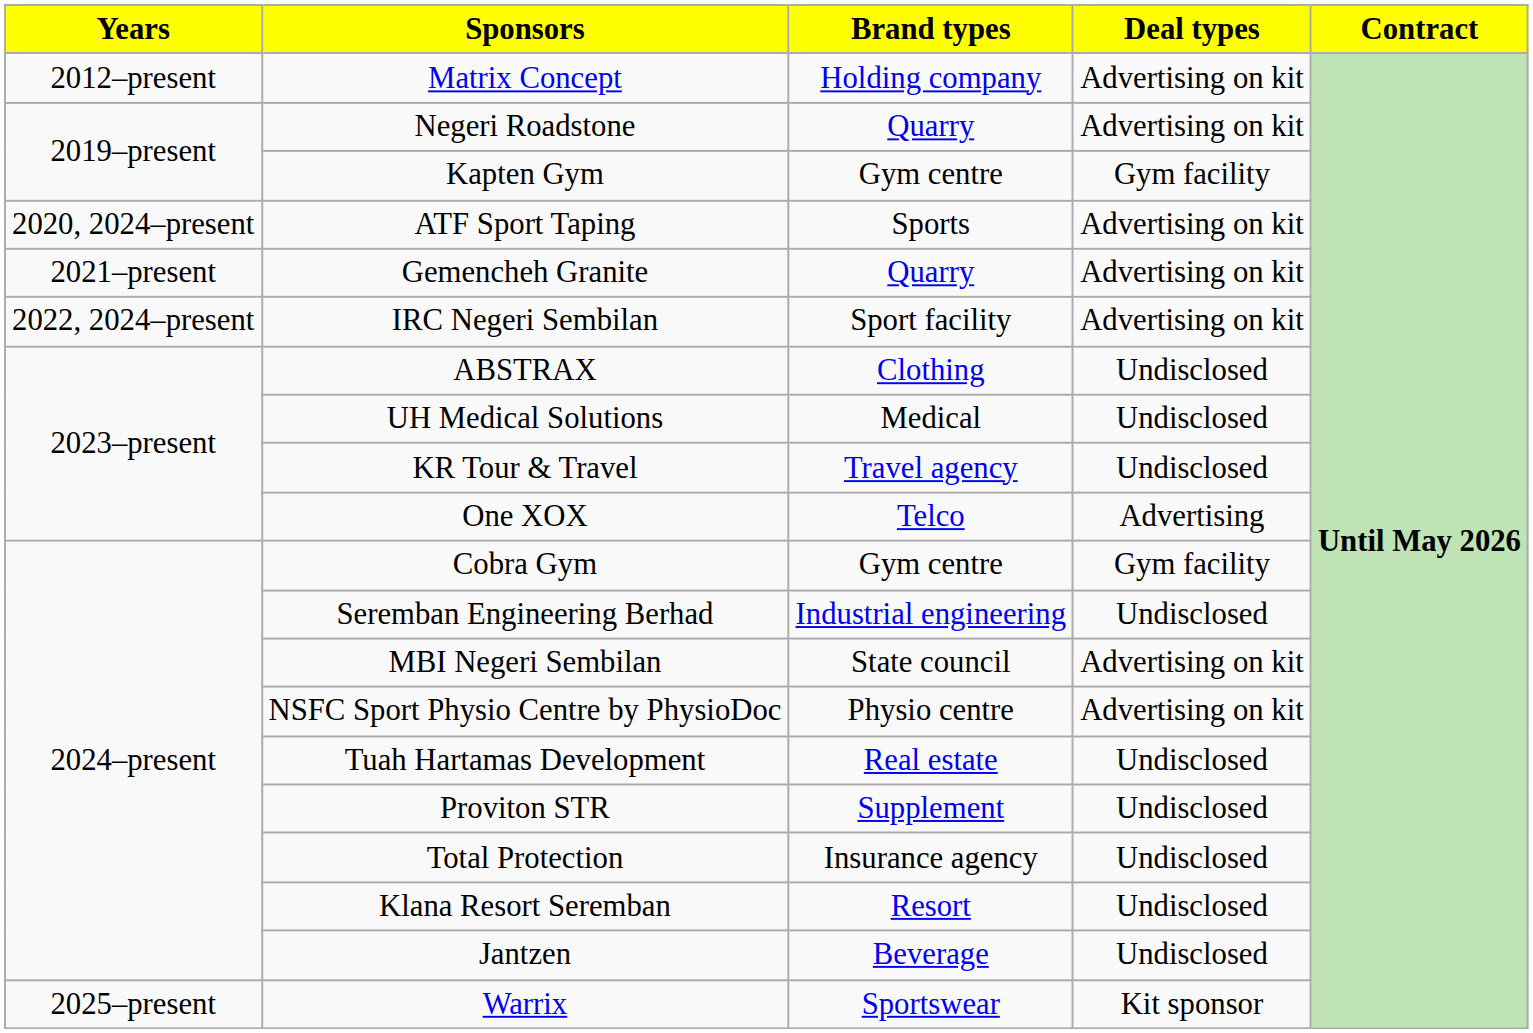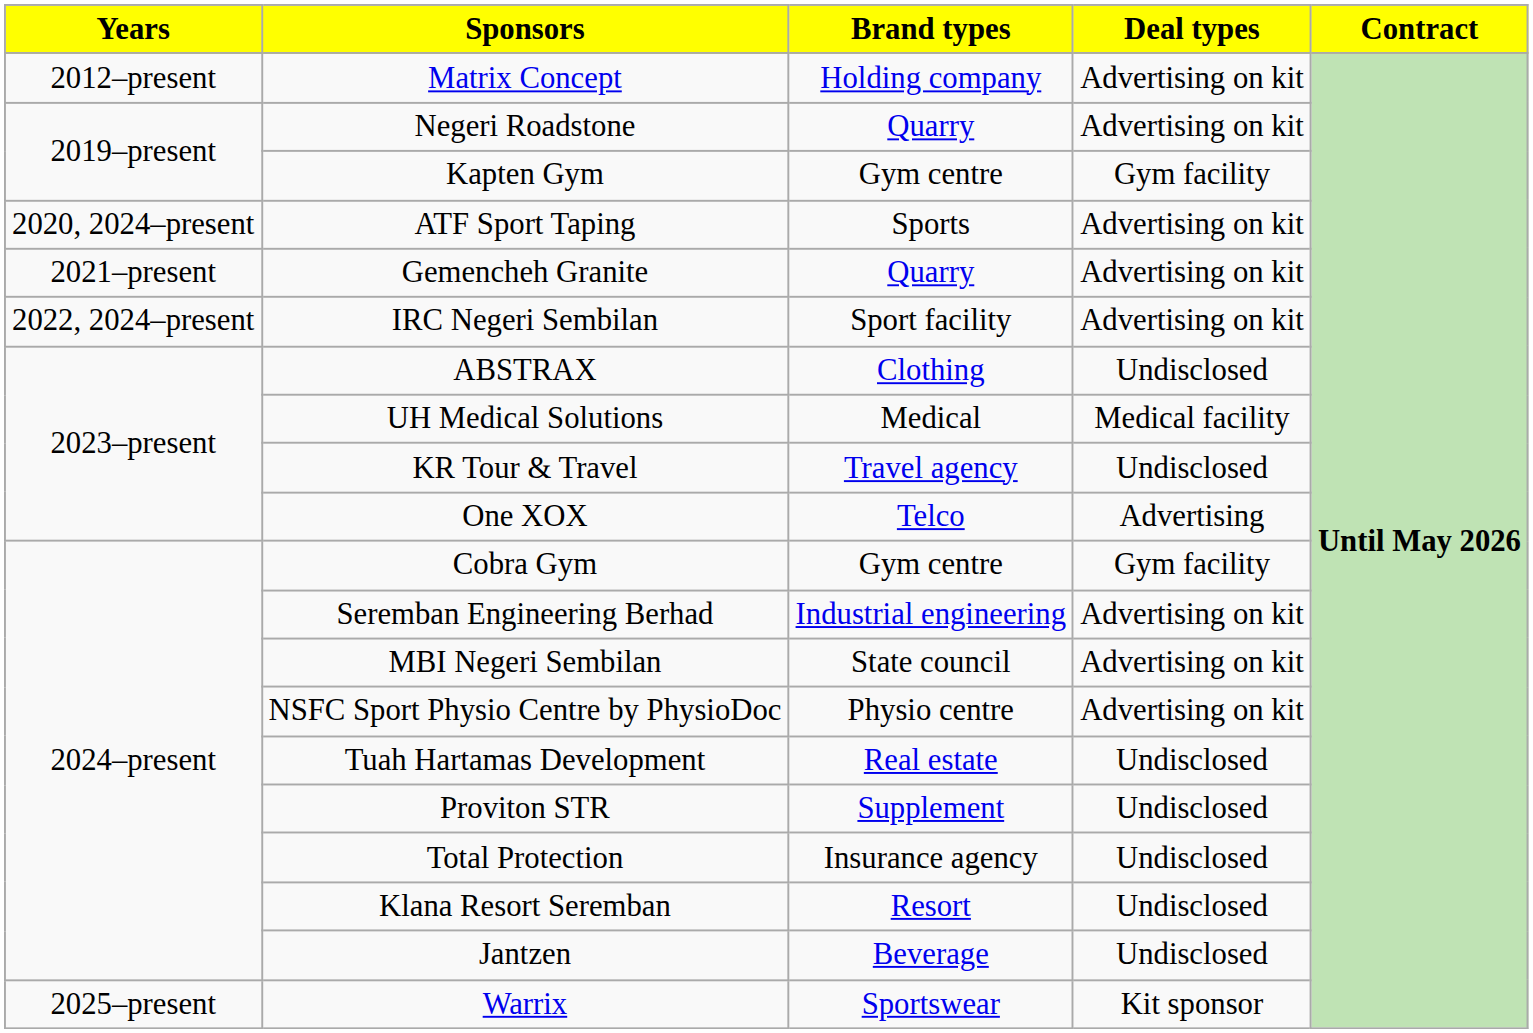 <table class="wikitable" style="text-align:center;">
 <tr>
 <th style="background:Yellow; color:Black;">Years</th>
 <th style="background:Yellow; color:Black;">Sponsors</th>
 <th style="background:Yellow; color:Black;">Brand types</th>
 <th style="background:Yellow; color:Black;">Deal types</th>
 <th style="background:Yellow; color:Black;">Contract</th>
 </tr>
 <tr>
 <td>2012–present</td>
 <td><a href='#'>Matrix Concept</a></td>
 <td><a href='#'>Holding company</a></td>
 <td>Advertising on kit</td>
 <th rowspan="20" style="background:#BFE3B4">Until May 2026</th>
 </tr>
 <tr>
 <td rowspan="2">2019–present</td>
 <td>Negeri Roadstone</td>
 <td><a href='#'>Quarry</a></td>
 <td>Advertising on kit</td>
 </tr>
 <tr>
 <td>Kapten Gym</td>
 <td>Gym centre</td>
 <td>Gym facility</td>
 </tr>
 <tr>
 <td>2020, 2024–present</td>
 <td>ATF Sport Taping</td>
 <td>Sports</td>
 <td>Advertising on kit</td>
 </tr>
 <tr>
 <td>2021–present</td>
 <td>Gemencheh Granite</td>
 <td><a href='#'>Quarry</a></td>
 <td>Advertising on kit</td>
 </tr>
 <tr>
 <td>2022, 2024–present</td>
 <td>IRC Negeri Sembilan</td>
 <td>Sport facility</td>
 <td>Advertising on kit</td>
 </tr>
 <tr>
 <td rowspan="4">2023–present</td>
 <td>ABSTRAX</td>
 <td><a href='#'>Clothing</a></td>
 <td>Undisclosed</td>
 </tr>
 <tr>
 <td>UH Medical Solutions</td>
 <td>Medical</td>
-<td>Undisclosed</td>
+<td>Medical facility</td>
 </tr>
 <tr>
 <td>KR Tour & Travel</td>
 <td><a href='#'>Travel agency</a></td>
 <td>Undisclosed</td>
 </tr>
 <tr>
 <td>One XOX</td>
 <td><a href='#'>Telco</a></td>
 <td>Advertising</td>
 </tr>
 <tr>
 <td rowspan="9">2024–present</td>
 <td>Cobra Gym</td>
 <td>Gym centre</td>
 <td>Gym facility</td>
 </tr>
 <tr>
 <td>Seremban Engineering Berhad</td>
 <td><a href='#'>Industrial engineering</a></td>
-<td>Undisclosed</td>
+<td>Advertising on kit</td>
 </tr>
 <tr>
 <td>MBI Negeri Sembilan</td>
 <td>State council</td>
 <td>Advertising on kit</td>
 </tr>
 <tr>
 <td>NSFC Sport Physio Centre by PhysioDoc</td>
 <td>Physio centre</td>
 <td>Advertising on kit</td>
 </tr>
 <tr>
 <td>Tuah Hartamas Development</td>
 <td><a href='#'>Real estate</a></td>
 <td>Undisclosed</td>
 </tr>
 <tr>
 <td>Proviton STR</td>
 <td><a href='#'>Supplement</a></td>
 <td>Undisclosed</td>
 </tr>
 <tr>
 <td>Total Protection</td>
 <td>Insurance agency</td>
 <td>Undisclosed</td>
 </tr>
 <tr>
 <td>Klana Resort Seremban</td>
 <td><a href='#'>Resort</a></td>
 <td>Undisclosed</td>
 </tr>
 <tr>
 <td>Jantzen</td>
 <td><a href='#'>Beverage</a></td>
 <td>Undisclosed</td>
 </tr>
 <tr>
 <td>2025–present</td>
 <td> <a href='#'>Warrix</a></td>
 <td><a href='#'>Sportswear</a></td>
 <td>Kit sponsor</td>
 </tr>
 </table>
